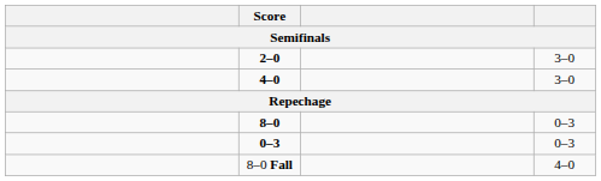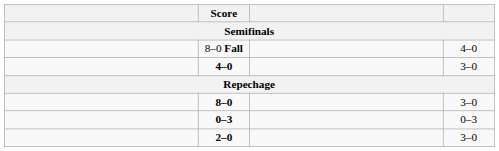 <table class="wikitable" style="text-align: left; ">
 <tr>
 <th align="right" width="270"></th>
 <th width="65">Score</th>
 <th align="left" width="270"></th>
 <th width="65"></th>
 </tr>
 <tr>
 <th colspan=4>Semifinals</th>
 </tr>
 <tr>
 <td><strong></strong></td>
-<td align="center"><strong>2–0</strong></td>
+<td align="center">8–0 <strong>Fall</strong></td>
 <td></td>
-<td align=center>3–0 <strong></strong></td>
+<td align=center>4–0 <strong></strong></td>
 </tr>
 <tr>
 <td><strong></strong></td>
 <td align="center"><strong>4–0</strong></td>
 <td></td>
 <td align=center>3–0 <strong></strong></td>
 </tr>
 <tr>
 <th colspan=4>Repechage</th>
 </tr>
 <tr>
 <td><strong></strong></td>
 <td align="center"><strong>8–0</strong></td>
 <td></td>
-<td align=center>0–3 <strong></strong></td>
+<td align=center>3–0 <strong></strong></td>
 </tr>
 <tr>
 <td></td>
 <td align="center"><strong>0–3</strong></td>
 <td><strong></strong></td>
 <td align=center>0–3 <strong></strong></td>
 </tr>
 <tr>
 <td><strong></strong></td>
-<td align="center">8–0 <strong>Fall</strong></td>
+<td align="center"><strong>2–0</strong></td>
 <td></td>
-<td align=center>4–0 <strong></strong></td>
+<td align=center>3–0 <strong></strong></td>
 </tr>
 </table>
